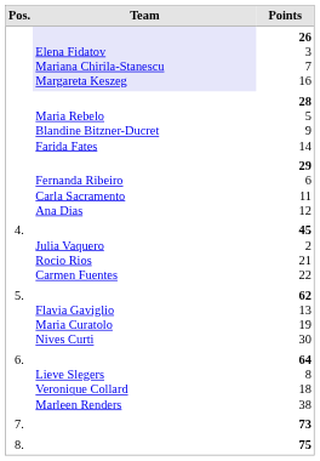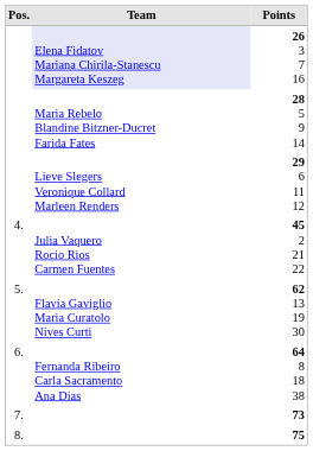 <table cellspacing="0" cellpadding="3" style="border:1px solid #AAAAAA;font-size:90%">
 <tr bgcolor="#E4E4E4">
 <th style="border-bottom:1px solid #AAAAAA" width=10>Pos.</th>
 <th style="border-bottom:1px solid #AAAAAA" width=250>Team</th>
 <th style="border-bottom:1px solid #AAAAAA" width=60>Points</th>
 </tr>
 <tr align="center">
 <td align="center" valign="top"></td>
 <td align="left" style="background: lavender;"> <br> <a href='#'>Elena Fidatov</a> <br> <a href='#'>Mariana Chirila-Stanescu</a> <br> <a href='#'>Margareta Keszeg</a></td>
 <td align="right"><strong>26</strong> <br> 3 <br> 7 <br> 16</td>
 </tr>
 <tr align="center">
 <td align="center" valign="top"></td>
 <td align="left"> <br> <a href='#'>Maria Rebelo</a> <br> <a href='#'>Blandine Bitzner-Ducret</a> <br> <a href='#'>Farida Fates</a></td>
 <td align="right"><strong>28</strong> <br> 5 <br> 9 <br> 14</td>
 </tr>
 <tr align="center">
 <td align="center" valign="top"></td>
-<td align="left"> <br> <a href='#'>Fernanda Ribeiro</a> <br> <a href='#'>Carla Sacramento</a> <br> <a href='#'>Ana Dias</a></td>
+<td align="left"> <br> <a href='#'>Lieve Slegers</a> <br> <a href='#'>Veronique Collard</a> <br> <a href='#'>Marleen Renders</a></td>
 <td align="right"><strong>29</strong> <br> 6 <br> 11 <br> 12</td>
 </tr>
 <tr align="center">
 <td align="center" valign="top">4.</td>
 <td align="left"> <br> <a href='#'>Julia Vaquero</a> <br> <a href='#'>Rocio Rios</a> <br> <a href='#'>Carmen Fuentes</a></td>
 <td align="right"><strong>45</strong> <br> 2 <br> 21 <br> 22</td>
 </tr>
 <tr align="center">
 <td align="center" valign="top">5.</td>
 <td align="left"> <br> <a href='#'>Flavia Gaviglio</a> <br> <a href='#'>Maria Curatolo</a> <br> <a href='#'>Nives Curti</a></td>
 <td align="right"><strong>62</strong> <br> 13 <br> 19 <br> 30</td>
 </tr>
 <tr align="center">
 <td align="center" valign="top">6.</td>
-<td align="left"> <br> <a href='#'>Lieve Slegers</a> <br> <a href='#'>Veronique Collard</a> <br> <a href='#'>Marleen Renders</a></td>
+<td align="left"> <br> <a href='#'>Fernanda Ribeiro</a> <br> <a href='#'>Carla Sacramento</a> <br> <a href='#'>Ana Dias</a></td>
 <td align="right"><strong>64</strong> <br> 8 <br> 18 <br> 38</td>
 </tr>
 <tr align="center">
 <td align="center" valign="top">7.</td>
 <td align="left"></td>
 <td align="right"><strong>73</strong></td>
 </tr>
 <tr align="center">
 <td align="center" valign="top">8.</td>
 <td align="left"></td>
 <td align="right"><strong>75</strong></td>
 </tr>
 </table>
